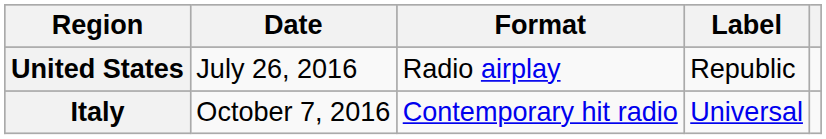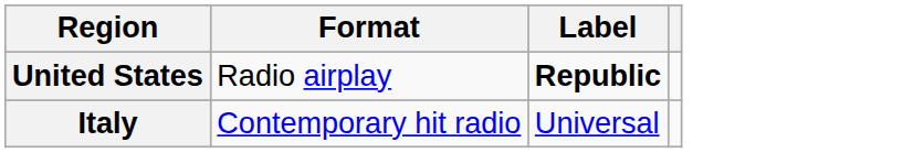 <table class="wikitable plainrowheaders">
 <tr>
 <th scope="col">Region</th>
-<th scope="col">Date</th>
 <th scope="col">Format</th>
 <th scope="col">Label</th>
 <th scope="col"></th>
 </tr>
 <tr>
 <th scope="row">United States</th>
-<td>July 26, 2016</td>
 <td>Radio <a href='#'>airplay</a></td>
-<td>Republic</td>
+<td><strong>Republic</strong></td>
 <td align="center"></td>
 </tr>
 <tr>
 <th scope="row">Italy</th>
-<td>October 7, 2016</td>
 <td><a href='#'>Contemporary hit radio</a></td>
 <td><a href='#'>Universal</a></td>
 <td align="center"></td>
 </tr>
 </table>
